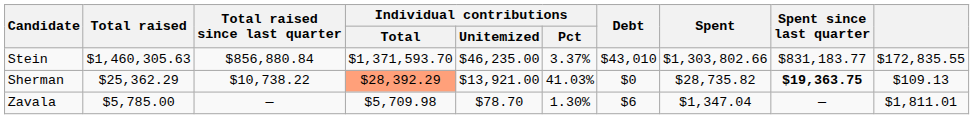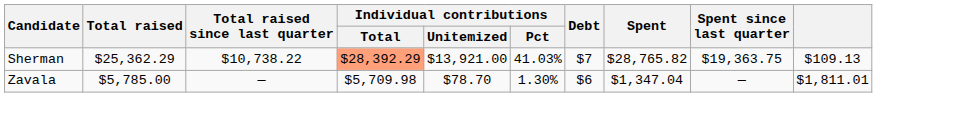 <table class="wikitable sortable" style="text-align:center;">
 <tr>
 <th scope="col" rowspan=2>Candidate</th>
 <th scope="col" data-sort-type=currency rowspan=2>Total raised</th>
 <th scope="col" data-sort-type=currency rowspan=2>Total raised<br>since last quarter</th>
 <th scope="col" colspan=3>Individual contributions</th>
 <th scope="col" data-sort-type=currency rowspan=2>Debt</th>
 <th scope="col" data-sort-type=currency rowspan=2>Spent</th>
 <th scope="col" data-sort-type=currency rowspan=2>Spent since<br>last quarter</th>
 <th scope="col" data-sort-type=currency rowspan=2></th>
 </tr>
 <tr>
 <th scope="col" data-sort-type=currency>Total</th>
 <th scope="col" data-sort-type=currency>Unitemized</th>
 <th scope="col" data-sort-type=number>Pct</th>
 </tr>
 <tr>
-<td scope="row" style="text-align: left;">Stein</td>
-<td>$1,460,305.63</td>
-<td>$856,880.84</td>
-<td>$1,371,593.70</td>
-<td>$46,235.00</td>
-<td>3.37%</td>
-<td>$43,010</td>
-<td>$1,303,802.66</td>
-<td>$831,183.77</td>
-<td>$172,835.55</td>
-</tr>
-<tr>
 <td scope="row" style="text-align: left;">Sherman</td>
 <td>$25,362.29</td>
 <td>$10,738.22</td>
 <td style="background: lightsalmon;">$28,392.29</td>
 <td>$13,921.00</td>
 <td>41.03%</td>
-<td>$0</td>
-<td>$28,735.82</td>
-<td><strong>$19,363.75</strong></td>
+<td>$7</td>
+<td>$28,765.82</td>
+<td>$19,363.75</td>
 <td>$109.13</td>
 </tr>
 <tr>
 <td scope="row" style="text-align: left;">Zavala <br></td>
 <td>$5,785.00</td>
 <td>—</td>
 <td>$5,709.98</td>
 <td>$78.70</td>
 <td>1.30%</td>
 <td>$6</td>
 <td>$1,347.04</td>
 <td>—</td>
 <td>$1,811.01</td>
 </tr>
 </table>
